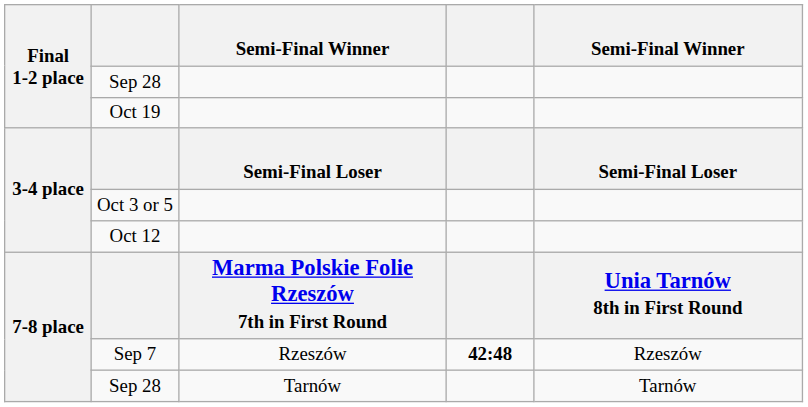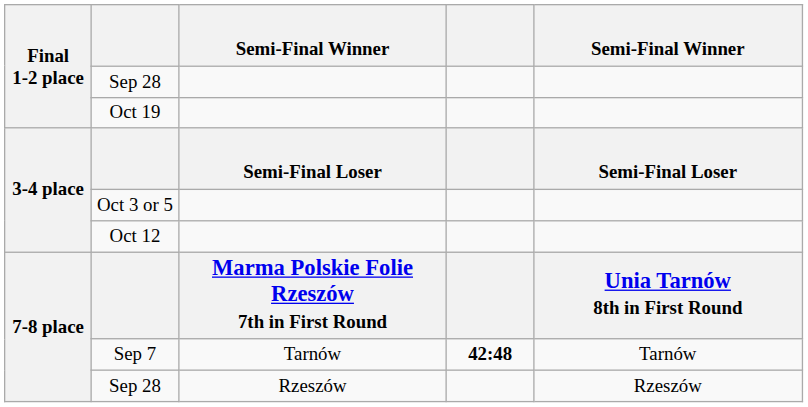 <table align="center" cellspacing="0" cellpadding="3" style="background-color: #f9f9f9; font-size: 90%; text-align: center" class="wikitable">
 <tr style="background:#F0F0F0;">
 <th width=60px rowspan=3>Final <br>1-2 place</th>
 <th width=60px></th>
 <th width=200px><big> <br><small>Semi-Final Winner</small></big></th>
 <th width=60px><big></big></th>
 <th width=200px><big> <br><small>Semi-Final Winner</small></big></th>
 </tr>
 <tr>
 <td>Sep 28</td>
 <td></td>
 <td></td>
 <td></td>
 </tr>
 <tr>
 <td>Oct 19</td>
 <td></td>
 <td></td>
 <td></td>
 </tr>
 <tr style="background:#F0F0F0;">
 <th rowspan=3>3-4 place</th>
 <th></th>
 <th><big> <br><small>Semi-Final Loser</small></big></th>
 <th><big></big></th>
 <th><big> <br><small>Semi-Final Loser</small></big></th>
 </tr>
 <tr>
 <td>Oct 3 or 5</td>
 <td></td>
 <td></td>
 <td></td>
 </tr>
 <tr>
 <td>Oct 12</td>
 <td></td>
 <td></td>
 <td></td>
 </tr>
 <tr style="background:#F0F0F0;">
 <th rowspan=3>7-8 place</th>
 <th></th>
 <th><big><a href='#'>Marma Polskie Folie Rzeszów</a> <br><small>7th in First Round</small></big></th>
 <th><big></big></th>
 <th><big><a href='#'>Unia Tarnów</a> <br><small>8th in First Round</small></big></th>
 </tr>
 <tr>
 <td>Sep 7</td>
-<td>Rzeszów</td>
+<td>Tarnów</td>
 <td><strong>42:48</strong></td>
-<td>Rzeszów</td>
+<td>Tarnów</td>
 </tr>
 <tr>
 <td>Sep 28</td>
-<td>Tarnów</td>
+<td>Rzeszów</td>
 <td></td>
-<td>Tarnów</td>
+<td>Rzeszów</td>
 </tr>
 </table>
